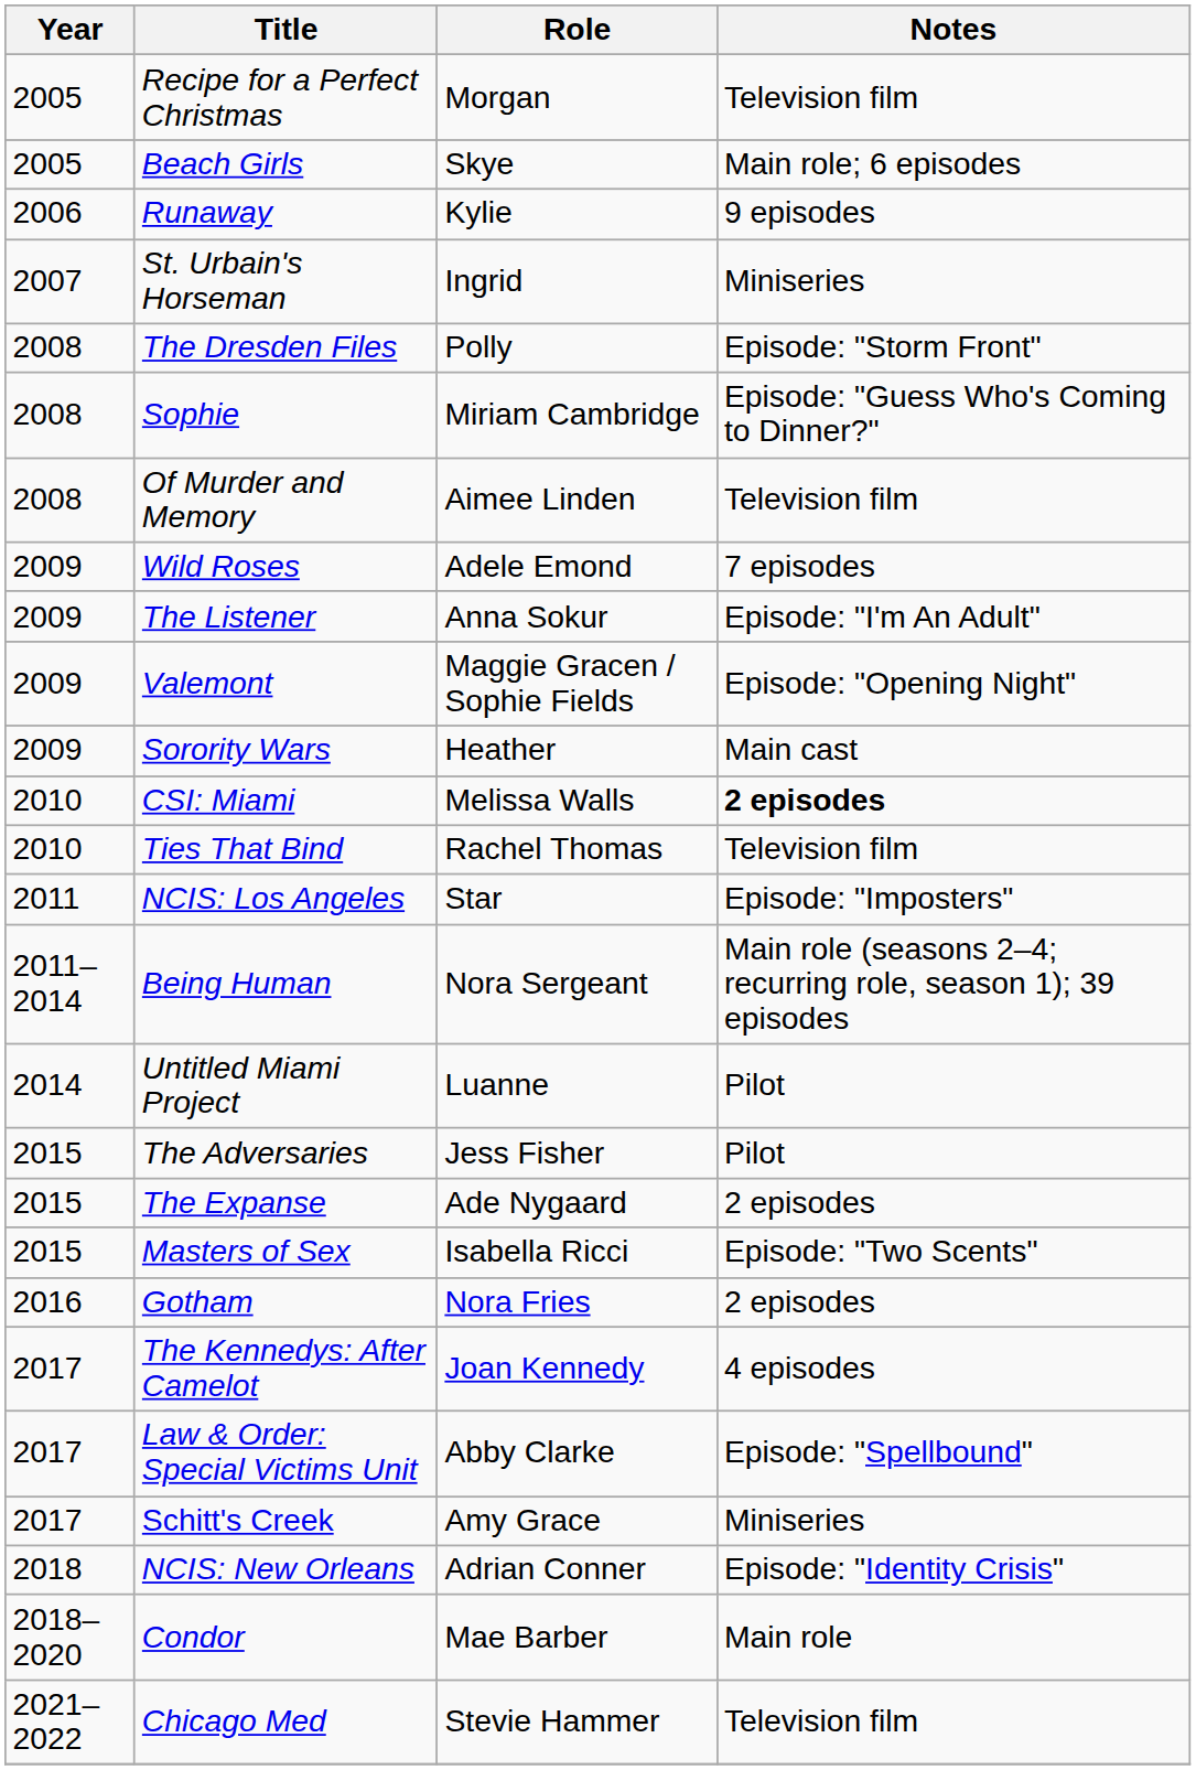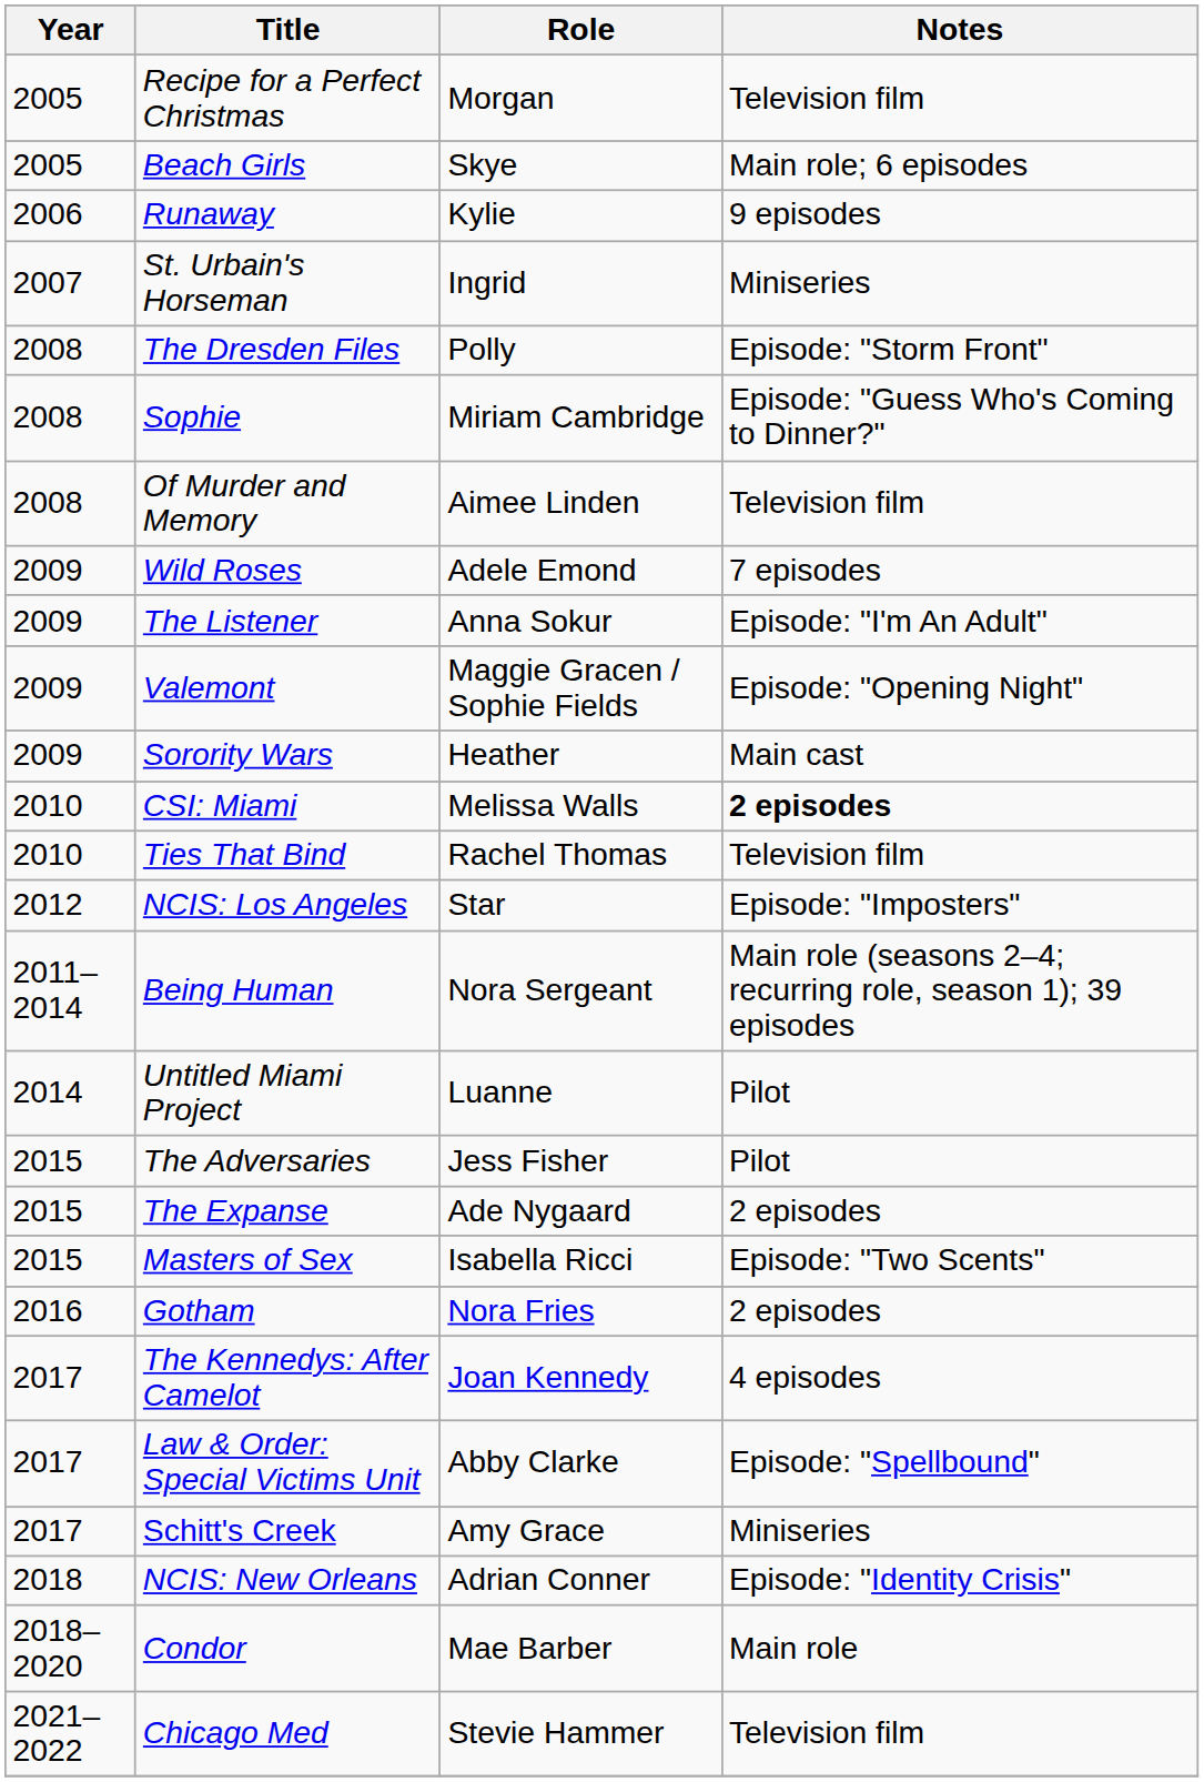 <table class="wikitable sortable">
 <tr>
 <th>Year</th>
 <th>Title</th>
 <th>Role</th>
 <th class="unsortable">Notes</th>
 </tr>
 <tr>
 <td>2005</td>
 <td><em>Recipe for a Perfect Christmas</em></td>
 <td>Morgan</td>
 <td>Television film</td>
 </tr>
 <tr>
 <td>2005</td>
 <td><em><a href='#'>Beach Girls</a></em></td>
 <td>Skye</td>
 <td>Main role; 6 episodes</td>
 </tr>
 <tr>
 <td>2006</td>
 <td><em><a href='#'>Runaway</a></em></td>
 <td>Kylie</td>
 <td>9 episodes</td>
 </tr>
 <tr>
 <td>2007</td>
 <td><em>St. Urbain's Horseman</em></td>
 <td>Ingrid</td>
 <td>Miniseries</td>
 </tr>
 <tr>
 <td>2008</td>
 <td data-sort-value="Dresden Files, The"><em><a href='#'>The Dresden Files</a></em></td>
 <td>Polly</td>
 <td>Episode: "Storm Front"</td>
 </tr>
 <tr>
 <td>2008</td>
 <td><em><a href='#'>Sophie</a></em></td>
 <td>Miriam Cambridge</td>
 <td>Episode: "Guess Who's Coming to Dinner?"</td>
 </tr>
 <tr>
 <td>2008</td>
 <td><em>Of Murder and Memory</em></td>
 <td>Aimee Linden</td>
 <td>Television film</td>
 </tr>
 <tr>
 <td>2009</td>
 <td><em><a href='#'>Wild Roses</a></em></td>
 <td>Adele Emond</td>
 <td>7 episodes</td>
 </tr>
 <tr>
 <td>2009</td>
 <td data-sort-value="Listener, The"><em><a href='#'>The Listener</a></em></td>
 <td>Anna Sokur</td>
 <td>Episode: "I'm An Adult"</td>
 </tr>
 <tr>
 <td>2009</td>
 <td><em><a href='#'>Valemont</a></em></td>
 <td>Maggie Gracen / Sophie Fields</td>
 <td>Episode: "Opening Night"</td>
 </tr>
 <tr>
 <td>2009</td>
 <td><em><a href='#'>Sorority Wars</a></em></td>
 <td>Heather</td>
 <td>Main cast</td>
 </tr>
 <tr>
 <td>2010</td>
 <td><em><a href='#'>CSI: Miami</a></em></td>
 <td>Melissa Walls</td>
 <td><strong>2 episodes</strong></td>
 </tr>
 <tr>
 <td>2010</td>
 <td><em><a href='#'>Ties That Bind</a></em></td>
 <td>Rachel Thomas</td>
 <td>Television film</td>
 </tr>
 <tr>
-<td>2011</td>
+<td>2012</td>
 <td><em><a href='#'>NCIS: Los Angeles</a></em></td>
 <td>Star</td>
 <td>Episode: "Imposters"</td>
 </tr>
 <tr>
 <td>2011–2014</td>
 <td><em><a href='#'>Being Human</a></em></td>
 <td>Nora Sergeant</td>
 <td>Main role (seasons 2–4; recurring role, season 1); 39 episodes</td>
 </tr>
 <tr>
 <td>2014</td>
 <td><em>Untitled Miami Project</em></td>
 <td>Luanne</td>
 <td>Pilot</td>
 </tr>
 <tr>
 <td>2015</td>
 <td data-sort-value="Adversaries, The"><em>The Adversaries</em></td>
 <td>Jess Fisher</td>
 <td>Pilot</td>
 </tr>
 <tr>
 <td>2015</td>
 <td data-sort-value="Expanse, The"><em><a href='#'>The Expanse</a></em></td>
 <td>Ade Nygaard</td>
 <td>2 episodes</td>
 </tr>
 <tr>
 <td>2015</td>
 <td><em><a href='#'>Masters of Sex</a></em></td>
 <td>Isabella Ricci</td>
 <td>Episode: "Two Scents"</td>
 </tr>
 <tr>
 <td>2016</td>
 <td><em><a href='#'>Gotham</a></em></td>
 <td><a href='#'>Nora Fries</a></td>
 <td>2 episodes</td>
 </tr>
 <tr>
 <td>2017</td>
 <td data-sort-value="Kennedys: After Camelot, The"><em><a href='#'>The Kennedys: After Camelot</a></em></td>
 <td><a href='#'>Joan Kennedy</a></td>
 <td>4 episodes</td>
 </tr>
 <tr>
 <td>2017</td>
 <td><em><a href='#'>Law & Order: Special Victims Unit</a></em></td>
 <td>Abby Clarke</td>
 <td>Episode: "<a href='#'>Spellbound</a>"</td>
 </tr>
 <tr>
 <td>2017</td>
 <td><a href='#'>Schitt's Creek</a></td>
 <td>Amy Grace</td>
 <td>Miniseries</td>
 </tr>
 <tr>
 <td>2018</td>
 <td><em><a href='#'>NCIS: New Orleans</a></em></td>
 <td>Adrian Conner</td>
 <td>Episode: "<a href='#'>Identity Crisis</a>"</td>
 </tr>
 <tr>
 <td>2018–2020</td>
 <td><em><a href='#'>Condor</a></em></td>
 <td>Mae Barber</td>
 <td>Main role</td>
 </tr>
 <tr>
 <td>2021–2022</td>
 <td><em><a href='#'>Chicago Med</a></em></td>
 <td>Stevie Hammer</td>
 <td>Television film</td>
 </tr>
 <tr>
 </tr>
 </table>
